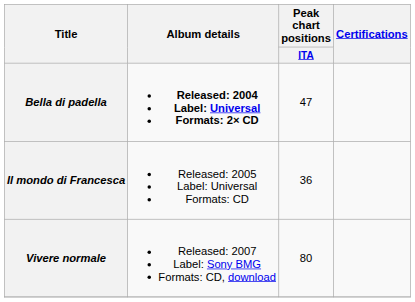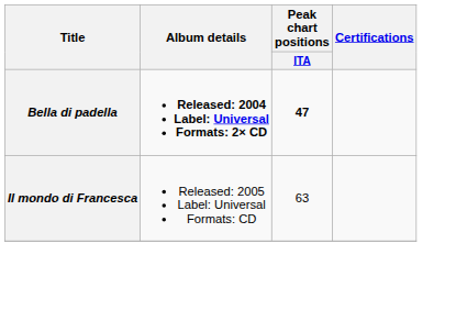 <table class="wikitable plainrowheaders" style="text-align:center;" border="1">
 <tr>
 <th scope="column" rowspan="2">Title</th>
 <th scope="column" rowspan="2">Album details</th>
 <th scope="column" colspan="1">Peak chart positions</th>
 <th scope="column" rowspan="2"><a href='#'>Certifications</a></th>
 </tr>
 <tr>
 <th scope="col" style="width:3em;font-size:90%;"><a href='#'>ITA</a><br></th>
 </tr>
 <tr>
 <th scope="row"><em>Bella di padella</em></th>
 <td><strong><br><ul><li>Released: 2004</li><li>Label: <a href='#'>Universal</a></li><li>Formats: 2× CD</li></ul></strong></td>
-<td>47</td>
+<td><strong>47</strong></td>
 <td style="text-align:left;"></td>
 </tr>
 <tr>
 <th scope="row"><em>Il mondo di Francesca</em></th>
 <td><br><ul><li>Released: 2005</li><li>Label: Universal</li><li>Formats: CD</li></ul></td>
-<td>36</td>
-<td style="text-align:left;"></td>
-</tr>
-<tr>
-<th scope="row"><em>Vivere normale</em></th>
-<td><br><ul><li>Released: 2007</li><li>Label: <a href='#'>Sony BMG</a></li><li>Formats: CD, <a href='#'>download</a></li></ul></td>
-<td>80</td>
+<td>63</td>
 <td style="text-align:left;"></td>
 </tr>
 <tr>
 </tr>
 </table>
